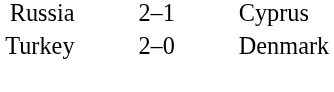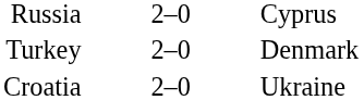 <table style="text-align:center">
 <tr>
 <th width=200></th>
 <th width=100></th>
 <th width=200></th>
 </tr>
 <tr>
 <td align=right>Russia</td>
-<td>2–1</td>
+<td>2–0</td>
 <td align=left>Cyprus</td>
 </tr>
 <tr>
 <td align=right>Turkey</td>
 <td>2–0</td>
 <td align=left>Denmark</td>
 </tr>
+<tr>
+<td align=right>Croatia</td>
+<td>2–0</td>
+<td align=left>Ukraine</td>
+</tr>
 </table>
